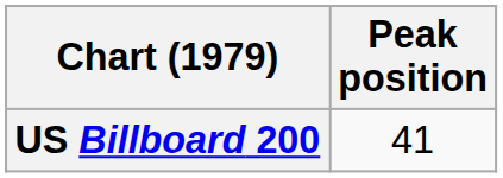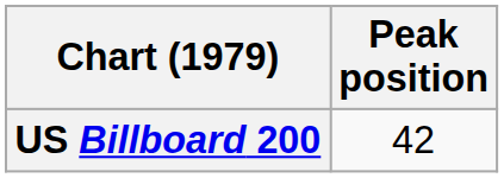 <table class="wikitable plainrowheaders" style="text-align:center">
 <tr>
 <th scope="col">Chart (1979)</th>
 <th scope="col">Peak<br>position</th>
 </tr>
 <tr>
 <th scope="row">US <a href='#'><em>Billboard</em> 200</a></th>
-<td>41</td>
+<td>42</td>
 </tr>
 </table>
